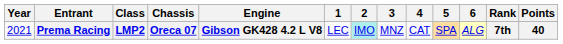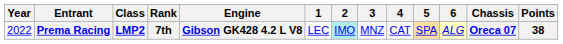 <table class="wikitable" style="text-align:center; font-size:85%">
 <tr>
 <th>Year</th>
 <th>Entrant</th>
 <th>Class</th>
-<th>Chassis</th>
+<th>Rank</th>
 <th>Engine</th>
 <th>1</th>
 <th>2</th>
 <th>3</th>
 <th>4</th>
 <th>5</th>
 <th>6</th>
-<th>Rank</th>
+<th>Chassis</th>
 <th>Points</th>
 </tr>
 <tr>
-<td><a href='#'>2021</a></td>
+<td><a href='#'>2022</a></td>
 <th nowrap><a href='#'>Prema Racing</a></th>
 <th><a href='#'>LMP2</a></th>
-<th nowrap><a href='#'>Oreca 07</a></th>
+<th>7th</th>
 <th nowrap><a href='#'>Gibson</a> GK428 4.2 L V8</th>
 <td><a href='#'>LEC</a></td>
 <td style="background: paleturquoise;"><a href='#'>IMO</a></td>
 <td><a href='#'>MNZ</a></td>
 <td><a href='#'>CAT</a></td>
 <td style="background:#FFDF9F;"><a href='#'>SPA</a><br></td>
 <td style="background:#FFFFBF;"><em><a href='#'>ALG</a></em><br></td>
-<th>7th</th>
-<th>40</th>
+<th nowrap><a href='#'>Oreca 07</a></th>
+<th>38</th>
 </tr>
 </table>
